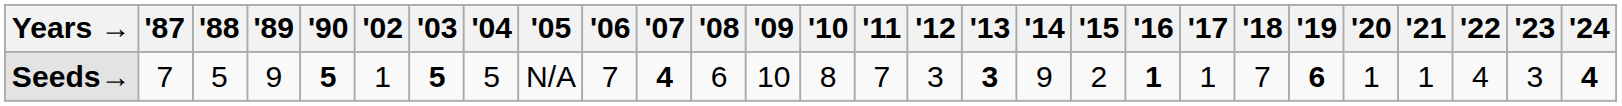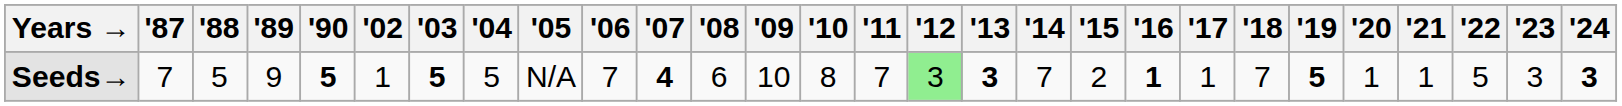 <table class="wikitable">
 <tr>
 <th>Years →</th>
 <th>'87</th>
 <th>'88</th>
 <th>'89</th>
 <th>'90</th>
 <th>'02</th>
 <th>'03</th>
 <th>'04</th>
 <th>'05</th>
 <th>'06</th>
 <th>'07</th>
 <th>'08</th>
 <th>'09</th>
 <th>'10</th>
 <th>'11</th>
 <th>'12</th>
 <th>'13</th>
 <th>'14</th>
 <th>'15</th>
 <th>'16</th>
 <th>'17</th>
 <th>'18</th>
 <th>'19</th>
 <th>'20</th>
 <th>'21</th>
 <th>'22</th>
 <th>'23</th>
 <th>'24</th>
 </tr>
 <tr align=center>
 <td style="text-align:left; background:#e3e3e3;"><strong>Seeds→</strong></td>
 <td>7</td>
 <td>5</td>
 <td>9</td>
 <td><strong>5</strong></td>
 <td>1</td>
 <td><strong>5</strong></td>
 <td>5</td>
 <td>N/A</td>
 <td>7</td>
 <td><strong>4</strong></td>
 <td>6</td>
 <td>10</td>
 <td>8</td>
 <td>7</td>
-<td>3</td>
+<td style="background: lightgreen;">3</td>
 <td><strong>3</strong></td>
-<td>9</td>
+<td>7</td>
 <td>2</td>
 <td><strong>1</strong></td>
 <td>1</td>
 <td>7</td>
-<td><strong>6</strong></td>
+<td><strong>5</strong></td>
 <td>1</td>
 <td>1</td>
-<td>4</td>
+<td>5</td>
 <td>3</td>
-<td><strong>4</strong></td>
+<td><strong>3</strong></td>
 </tr>
 </table>
